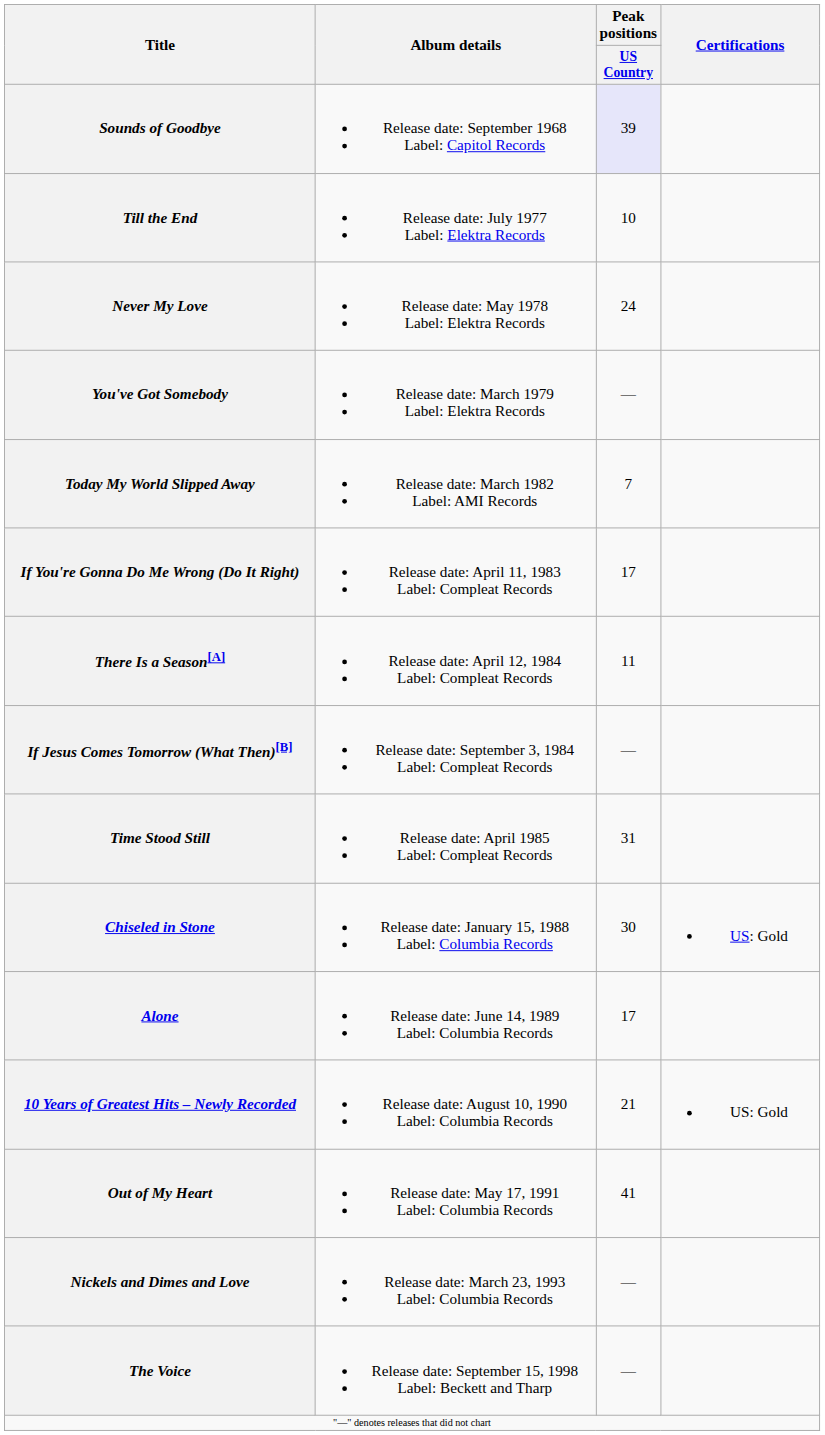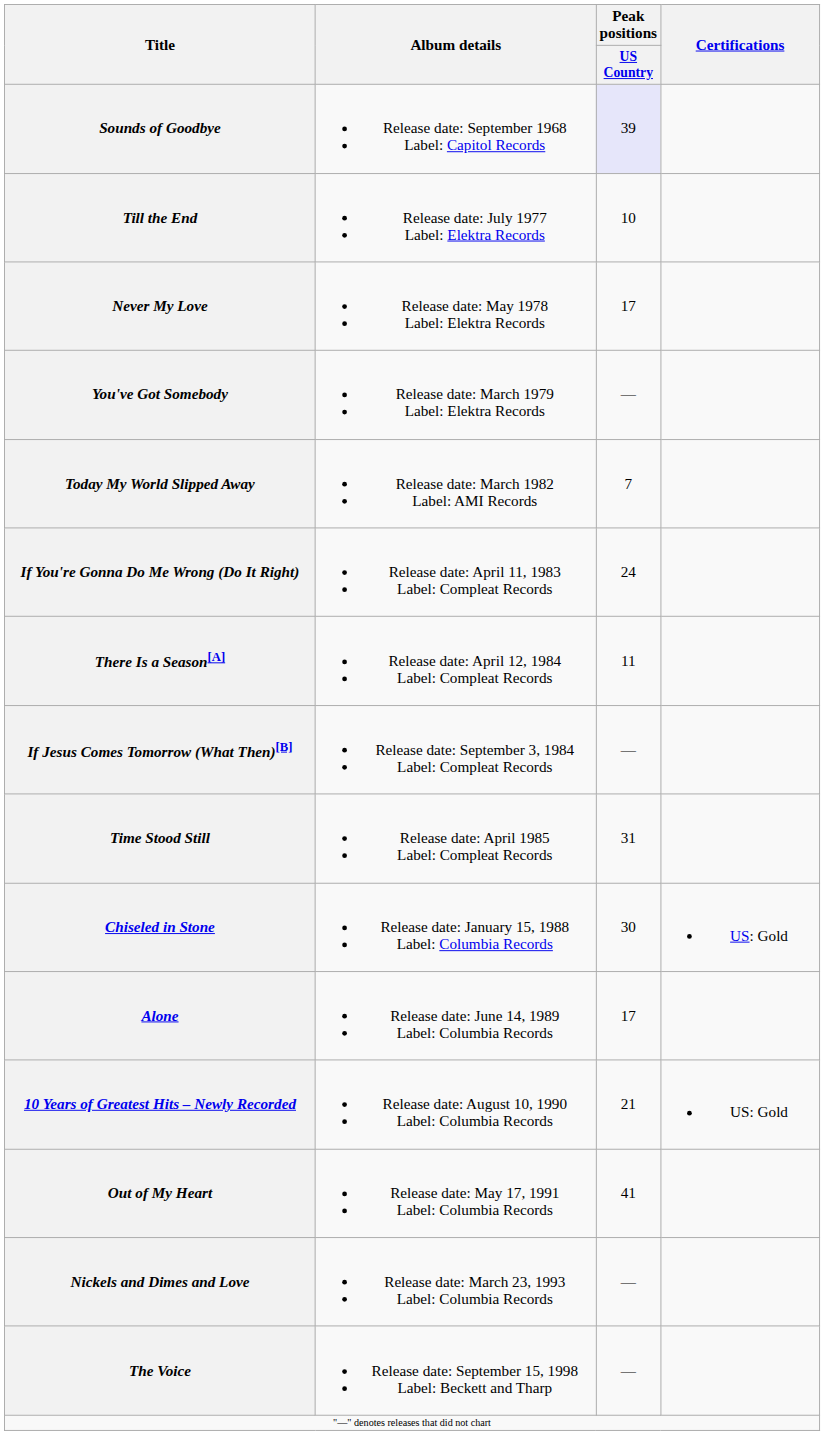 <table class="wikitable plainrowheaders" style="text-align:center;">
 <tr>
 <th rowspan="2" style="width:20em;">Title</th>
 <th rowspan="2" style="width:18em;">Album details</th>
 <th>Peak<br>positions</th>
 <th rowspan="2" style="width:10em;"><a href='#'>Certifications</a><br></th>
 </tr>
 <tr>
 <th style="width:4em;font-size:90%;"><a href='#'>US Country</a></th>
 </tr>
 <tr>
 <th scope="row"><em>Sounds of Goodbye</em><br></th>
 <td><br><ul><li>Release date: September 1968</li><li>Label: <a href='#'>Capitol Records</a></li></ul></td>
 <td style="background: lavender;">39</td>
 <td></td>
 </tr>
 <tr>
 <th scope="row"><em>Till the End</em></th>
 <td><br><ul><li>Release date: July 1977</li><li>Label: <a href='#'>Elektra Records</a></li></ul></td>
 <td>10</td>
 <td></td>
 </tr>
 <tr>
 <th scope="row"><em>Never My Love</em></th>
 <td><br><ul><li>Release date: May 1978</li><li>Label: Elektra Records</li></ul></td>
-<td>24</td>
+<td>17</td>
 <td></td>
 </tr>
 <tr>
 <th scope="row"><em>You've Got Somebody</em></th>
 <td><br><ul><li>Release date: March 1979</li><li>Label: Elektra Records</li></ul></td>
 <td>—</td>
 <td></td>
 </tr>
 <tr>
 <th scope="row"><em>Today My World Slipped Away</em></th>
 <td><br><ul><li>Release date: March 1982</li><li>Label: AMI Records</li></ul></td>
 <td>7</td>
 <td></td>
 </tr>
 <tr>
 <th scope="row"><em>If You're Gonna Do Me Wrong (Do It Right)</em></th>
 <td><br><ul><li>Release date: April 11, 1983</li><li>Label: Compleat Records</li></ul></td>
-<td>17</td>
+<td>24</td>
 <td></td>
 </tr>
 <tr>
 <th scope="row"><em>There Is a Season</em><sup><span></span><a href='#'><strong>[A]</strong></a></sup></th>
 <td><br><ul><li>Release date: April 12, 1984</li><li>Label: Compleat Records</li></ul></td>
 <td>11</td>
 <td></td>
 </tr>
 <tr>
 <th scope="row"><em>If Jesus Comes Tomorrow (What Then)</em><sup><span></span><a href='#'><strong>[B]</strong></a></sup></th>
 <td><br><ul><li>Release date: September 3, 1984</li><li>Label: Compleat Records</li></ul></td>
 <td>—</td>
 <td></td>
 </tr>
 <tr>
 <th scope="row"><em>Time Stood Still</em></th>
 <td><br><ul><li>Release date: April 1985</li><li>Label: Compleat Records</li></ul></td>
 <td>31</td>
 <td></td>
 </tr>
 <tr>
 <th scope="row"><em><a href='#'>Chiseled in Stone</a></em></th>
 <td><br><ul><li>Release date: January 15, 1988</li><li>Label: <a href='#'>Columbia Records</a></li></ul></td>
 <td>30</td>
 <td><br><ul><li><a href='#'>US</a>: Gold</li></ul></td>
 </tr>
 <tr>
 <th scope="row"><em><a href='#'>Alone</a></em></th>
 <td><br><ul><li>Release date: June 14, 1989</li><li>Label: Columbia Records</li></ul></td>
 <td>17</td>
 <td></td>
 </tr>
 <tr>
 <th scope="row"><em><a href='#'>10 Years of Greatest Hits – Newly Recorded</a></em></th>
 <td><br><ul><li>Release date: August 10, 1990</li><li>Label: Columbia Records</li></ul></td>
 <td>21</td>
 <td><br><ul><li>US: Gold</li></ul></td>
 </tr>
 <tr>
 <th scope="row"><em>Out of My Heart</em></th>
 <td><br><ul><li>Release date: May 17, 1991</li><li>Label: Columbia Records</li></ul></td>
 <td>41</td>
 <td></td>
 </tr>
 <tr>
 <th scope="row"><em>Nickels and Dimes and Love</em></th>
 <td><br><ul><li>Release date: March 23, 1993</li><li>Label: Columbia Records</li></ul></td>
 <td>—</td>
 <td></td>
 </tr>
 <tr>
 <th scope="row"><em>The Voice</em></th>
 <td><br><ul><li>Release date: September 15, 1998</li><li>Label: Beckett and Tharp</li></ul></td>
 <td>—</td>
 <td></td>
 </tr>
 <tr>
 <td colspan="4" style="font-size:8pt">"—" denotes releases that did not chart</td>
 </tr>
 </table>
